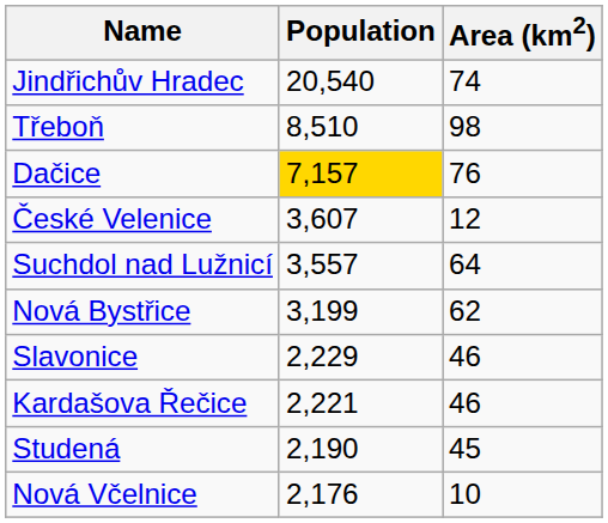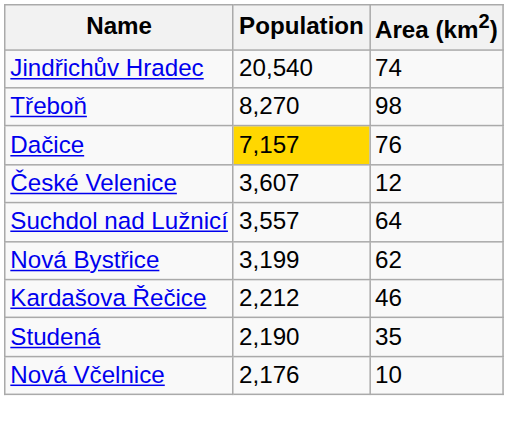 <table class="wikitable sortable">
 <tr>
 <th>Name</th>
 <th>Population</th>
 <th>Area (km<sup>2</sup>)</th>
 </tr>
 <tr>
 <td><a href='#'>Jindřichův Hradec</a></td>
 <td>20,540</td>
 <td>74</td>
 </tr>
 <tr>
 <td><a href='#'>Třeboň</a></td>
-<td>8,510</td>
+<td>8,270</td>
 <td>98</td>
 </tr>
 <tr>
 <td><a href='#'>Dačice</a></td>
 <td style="background: gold;">7,157</td>
 <td>76</td>
 </tr>
 <tr>
 <td><a href='#'>České Velenice</a></td>
 <td>3,607</td>
 <td>12</td>
 </tr>
 <tr>
 <td><a href='#'>Suchdol nad Lužnicí</a></td>
 <td>3,557</td>
 <td>64</td>
 </tr>
 <tr>
 <td><a href='#'>Nová Bystřice</a></td>
 <td>3,199</td>
 <td>62</td>
 </tr>
 <tr>
-<td><a href='#'>Slavonice</a></td>
-<td>2,229</td>
-<td>46</td>
-</tr>
-<tr>
 <td><a href='#'>Kardašova Řečice</a></td>
-<td>2,221</td>
+<td>2,212</td>
 <td>46</td>
 </tr>
 <tr>
 <td><a href='#'>Studená</a></td>
 <td>2,190</td>
-<td>45</td>
+<td>35</td>
 </tr>
 <tr>
 <td><a href='#'>Nová Včelnice</a></td>
 <td>2,176</td>
 <td>10</td>
 </tr>
 </table>
